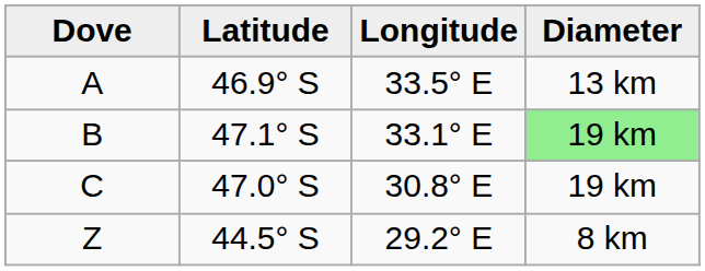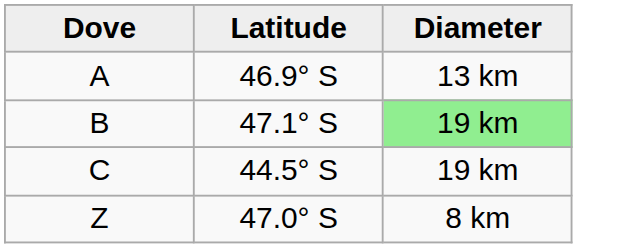 <table class="wikitable">
 <tr>
 <th width="25%" style="background:#eeeeee;">Dove</th>
 <th width="25%" style="background:#eeeeee;">Latitude</th>
-<th width="25%" style="background:#eeeeee;">Longitude</th>
 <th width="25%" style="background:#eeeeee;">Diameter</th>
 </tr>
 <tr>
 <td align="center">A</td>
 <td align="center">46.9° S</td>
-<td align="center">33.5° E</td>
 <td align="center">13 km</td>
 </tr>
 <tr>
 <td align="center">B</td>
 <td align="center">47.1° S</td>
-<td align="center">33.1° E</td>
 <td align="center" style="background: lightgreen;">19 km</td>
 </tr>
 <tr>
 <td align="center">C</td>
-<td align="center">47.0° S</td>
-<td align="center">30.8° E</td>
+<td align="center">44.5° S</td>
 <td align="center">19 km</td>
 </tr>
 <tr>
 <td align="center">Z</td>
-<td align="center">44.5° S</td>
-<td align="center">29.2° E</td>
+<td align="center">47.0° S</td>
 <td align="center">8 km</td>
 </tr>
 </table>
